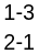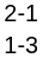 <table style="text-align:center">
 <tr>
 <th width=200></th>
 <th width=100></th>
 <th width=200></th>
 </tr>
 <tr>
 <td align=right></td>
-<td>1-3</td>
+<td>2-1</td>
 <td align=left></td>
 </tr>
 <tr>
 <td align=right></td>
-<td>2-1</td>
+<td>1-3</td>
 <td align=left></td>
 </tr>
 </table>
